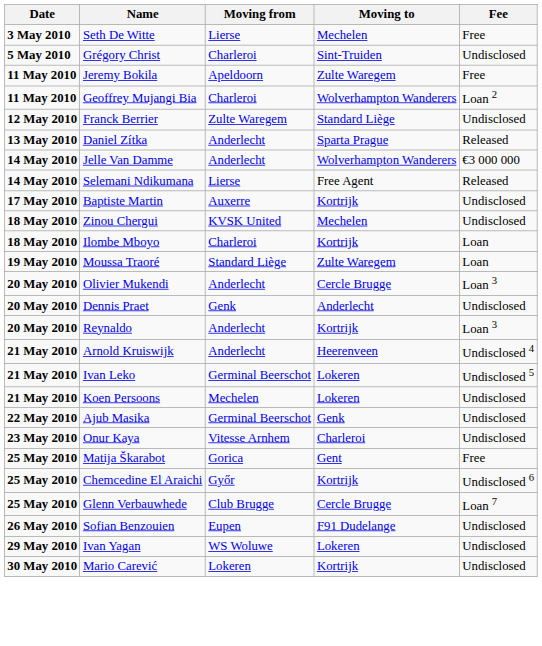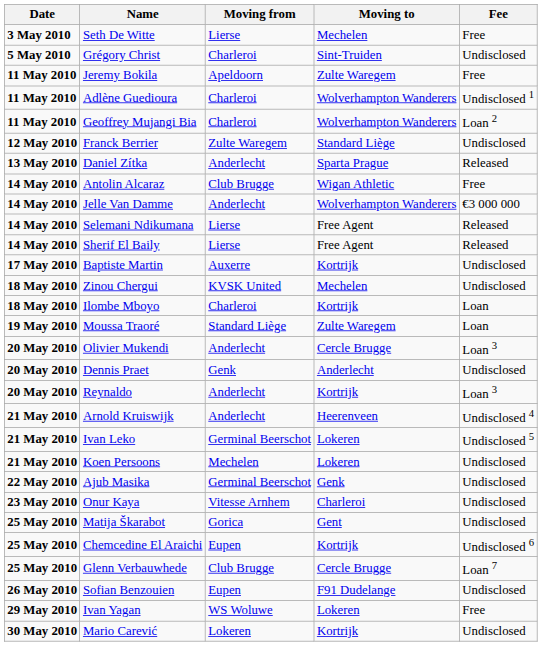 <table class="wikitable sortable">
 <tr>
 <th>Date</th>
 <th>Name</th>
 <th>Moving from</th>
 <th>Moving to</th>
 <th>Fee</th>
 </tr>
 <tr>
 <td><strong>3 May 2010</strong></td>
 <td><a href='#'>Seth De Witte</a></td>
 <td><a href='#'>Lierse</a></td>
 <td><a href='#'>Mechelen</a></td>
 <td>Free </td>
 </tr>
 <tr>
 <td><strong>5 May 2010</strong></td>
 <td> <a href='#'>Grégory Christ</a></td>
 <td><a href='#'>Charleroi</a></td>
 <td><a href='#'>Sint-Truiden</a></td>
 <td>Undisclosed </td>
 </tr>
 <tr>
 <td><strong>11 May 2010</strong></td>
 <td> <a href='#'>Jeremy Bokila</a></td>
 <td> <a href='#'>Apeldoorn</a></td>
 <td><a href='#'>Zulte Waregem</a></td>
 <td>Free </td>
 </tr>
 <tr>
 <td><strong>11 May 2010</strong></td>
+<td> <a href='#'>Adlène Guedioura</a></td>
+<td><a href='#'>Charleroi</a></td>
+<td> <a href='#'>Wolverhampton Wanderers</a></td>
+<td>Undisclosed <sup>1</sup> </td>
+</tr>
+<tr>
+<td><strong>11 May 2010</strong></td>
 <td><a href='#'>Geoffrey Mujangi Bia</a></td>
 <td><a href='#'>Charleroi</a></td>
 <td> <a href='#'>Wolverhampton Wanderers</a></td>
 <td>Loan <sup>2</sup> </td>
 </tr>
 <tr>
 <td><strong>12 May 2010</strong></td>
 <td> <a href='#'>Franck Berrier</a></td>
 <td><a href='#'>Zulte Waregem</a></td>
 <td><a href='#'>Standard Liège</a></td>
 <td>Undisclosed </td>
 </tr>
 <tr>
 <td><strong>13 May 2010</strong></td>
 <td> <a href='#'>Daniel Zítka</a></td>
 <td><a href='#'>Anderlecht</a></td>
 <td> <a href='#'>Sparta Prague</a></td>
 <td>Released </td>
 </tr>
 <tr>
 <td><strong>14 May 2010</strong></td>
+<td> <a href='#'>Antolin Alcaraz</a></td>
+<td><a href='#'>Club Brugge</a></td>
+<td> <a href='#'>Wigan Athletic</a></td>
+<td>Free </td>
+</tr>
+<tr>
+<td><strong>14 May 2010</strong></td>
 <td><a href='#'>Jelle Van Damme</a></td>
 <td><a href='#'>Anderlecht</a></td>
 <td> <a href='#'>Wolverhampton Wanderers</a></td>
 <td>€3 000 000 </td>
 </tr>
 <tr>
 <td><strong>14 May 2010</strong></td>
 <td> <a href='#'>Selemani Ndikumana</a></td>
+<td><a href='#'>Lierse</a></td>
+<td>Free Agent</td>
+<td>Released </td>
+</tr>
+<tr>
+<td><strong>14 May 2010</strong></td>
+<td> <a href='#'>Sherif El Baily</a></td>
 <td><a href='#'>Lierse</a></td>
 <td>Free Agent</td>
 <td>Released </td>
 </tr>
 <tr>
 <td><strong>17 May 2010</strong></td>
 <td> <a href='#'>Baptiste Martin</a></td>
 <td> <a href='#'>Auxerre</a></td>
 <td><a href='#'>Kortrijk</a></td>
 <td>Undisclosed </td>
 </tr>
 <tr>
 <td><strong>18 May 2010</strong></td>
 <td><a href='#'>Zinou Chergui</a></td>
 <td><a href='#'>KVSK United</a></td>
 <td><a href='#'>Mechelen</a></td>
 <td>Undisclosed </td>
 </tr>
 <tr>
 <td><strong>18 May 2010</strong></td>
 <td><a href='#'>Ilombe Mboyo</a></td>
 <td><a href='#'>Charleroi</a></td>
 <td><a href='#'>Kortrijk</a></td>
 <td>Loan </td>
 </tr>
 <tr>
 <td><strong>19 May 2010</strong></td>
 <td> <a href='#'>Moussa Traoré</a></td>
 <td><a href='#'>Standard Liège</a></td>
 <td><a href='#'>Zulte Waregem</a></td>
 <td>Loan </td>
 </tr>
 <tr>
 <td><strong>20 May 2010</strong></td>
 <td><a href='#'>Olivier Mukendi</a></td>
 <td><a href='#'>Anderlecht</a></td>
 <td><a href='#'>Cercle Brugge</a></td>
 <td>Loan <sup>3</sup> </td>
 </tr>
 <tr>
 <td><strong>20 May 2010</strong></td>
 <td><a href='#'>Dennis Praet</a></td>
 <td><a href='#'>Genk</a></td>
 <td><a href='#'>Anderlecht</a></td>
 <td>Undisclosed </td>
 </tr>
 <tr>
 <td><strong>20 May 2010</strong></td>
 <td> <a href='#'>Reynaldo</a></td>
 <td><a href='#'>Anderlecht</a></td>
 <td><a href='#'>Kortrijk</a></td>
 <td>Loan <sup>3</sup> </td>
 </tr>
 <tr>
 <td><strong>21 May 2010</strong></td>
 <td> <a href='#'>Arnold Kruiswijk</a></td>
 <td><a href='#'>Anderlecht</a></td>
 <td> <a href='#'>Heerenveen</a></td>
 <td>Undisclosed <sup>4</sup> </td>
 </tr>
 <tr>
 <td><strong>21 May 2010</strong></td>
 <td> <a href='#'>Ivan Leko</a></td>
 <td><a href='#'>Germinal Beerschot</a></td>
 <td><a href='#'>Lokeren</a></td>
 <td>Undisclosed <sup>5</sup> </td>
 </tr>
 <tr>
 <td><strong>21 May 2010</strong></td>
 <td><a href='#'>Koen Persoons</a></td>
 <td><a href='#'>Mechelen</a></td>
 <td><a href='#'>Lokeren</a></td>
 <td>Undisclosed </td>
 </tr>
 <tr>
 <td><strong>22 May 2010</strong></td>
 <td> <a href='#'>Ajub Masika</a></td>
 <td><a href='#'>Germinal Beerschot</a></td>
 <td><a href='#'>Genk</a></td>
 <td>Undisclosed </td>
 </tr>
 <tr>
 <td><strong>23 May 2010</strong></td>
 <td> <a href='#'>Onur Kaya</a></td>
 <td> <a href='#'>Vitesse Arnhem</a></td>
 <td><a href='#'>Charleroi</a></td>
 <td>Undisclosed </td>
 </tr>
 <tr>
 <td><strong>25 May 2010</strong></td>
 <td> <a href='#'>Matija Škarabot</a></td>
 <td> <a href='#'>Gorica</a></td>
 <td><a href='#'>Gent</a></td>
-<td>Free </td>
+<td>Undisclosed </td>
 </tr>
 <tr>
 <td><strong>25 May 2010</strong></td>
 <td> <a href='#'>Chemcedine El Araichi</a></td>
-<td> <a href='#'>Győr</a></td>
+<td><a href='#'>Eupen</a></td>
 <td><a href='#'>Kortrijk</a></td>
 <td>Undisclosed <sup>6</sup> </td>
 </tr>
 <tr>
 <td><strong>25 May 2010</strong></td>
 <td><a href='#'>Glenn Verbauwhede</a></td>
 <td><a href='#'>Club Brugge</a></td>
 <td><a href='#'>Cercle Brugge</a></td>
 <td>Loan <sup>7</sup> </td>
 </tr>
 <tr>
 <td><strong>26 May 2010</strong></td>
 <td> <a href='#'>Sofian Benzouien</a></td>
 <td><a href='#'>Eupen</a></td>
 <td> <a href='#'>F91 Dudelange</a></td>
 <td>Undisclosed </td>
 </tr>
 <tr>
 <td><strong>29 May 2010</strong></td>
 <td><a href='#'>Ivan Yagan</a></td>
 <td><a href='#'>WS Woluwe</a></td>
 <td><a href='#'>Lokeren</a></td>
-<td>Undisclosed </td>
+<td>Free </td>
 </tr>
 <tr>
 <td><strong>30 May 2010</strong></td>
 <td> <a href='#'>Mario Carević</a></td>
 <td><a href='#'>Lokeren</a></td>
 <td><a href='#'>Kortrijk</a></td>
 <td>Undisclosed </td>
 </tr>
 </table>
